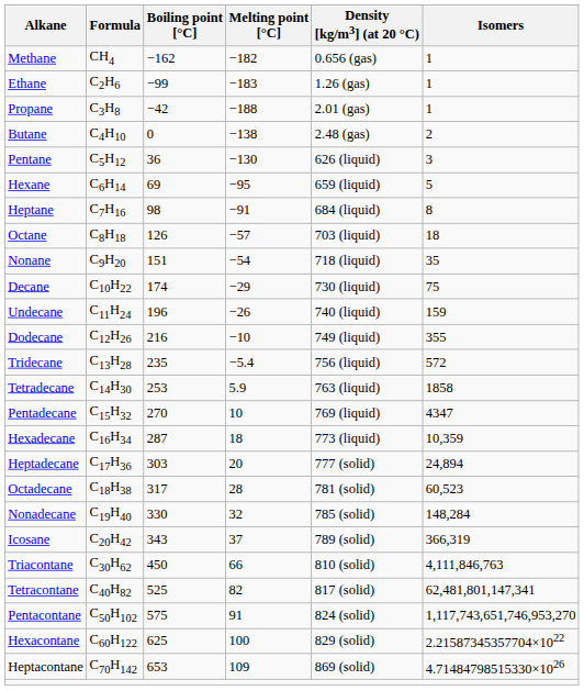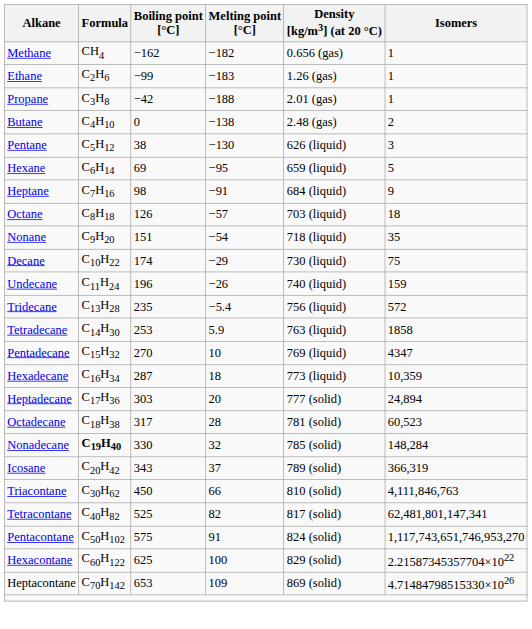 <table class="wikitable">
 <tr>
 <th>Alkane</th>
 <th>Formula</th>
 <th>Boiling point<br>[°C]</th>
 <th>Melting point<br>[°C]</th>
 <th>Density<br>[kg/m<sup>3</sup>] (at 20 °C)</th>
 <th>Isomers</th>
 </tr>
 <tr>
 <td><a href='#'>Methane</a></td>
 <td>CH<sub>4</sub></td>
 <td>−162</td>
 <td>−182</td>
 <td>0.656 (gas)</td>
 <td>1</td>
 </tr>
 <tr>
 <td><a href='#'>Ethane</a></td>
 <td>C<sub>2</sub>H<sub>6</sub></td>
 <td>−99</td>
 <td>−183</td>
 <td>1.26 (gas)</td>
 <td>1</td>
 </tr>
 <tr>
 <td><a href='#'>Propane</a></td>
 <td>C<sub>3</sub>H<sub>8</sub></td>
 <td>−42</td>
 <td>−188</td>
 <td>2.01 (gas)</td>
 <td>1</td>
 </tr>
 <tr>
 <td><a href='#'>Butane</a></td>
 <td>C<sub>4</sub>H<sub>10</sub></td>
 <td>0</td>
 <td>−138</td>
 <td>2.48 (gas)</td>
 <td>2</td>
 </tr>
 <tr>
 <td><a href='#'>Pentane</a></td>
 <td>C<sub>5</sub>H<sub>12</sub></td>
-<td>36</td>
+<td>38</td>
 <td>−130</td>
 <td>626 (liquid)</td>
 <td>3</td>
 </tr>
 <tr>
 <td><a href='#'>Hexane</a></td>
 <td>C<sub>6</sub>H<sub>14</sub></td>
 <td>69</td>
 <td>−95</td>
 <td>659 (liquid)</td>
 <td>5</td>
 </tr>
 <tr>
 <td><a href='#'>Heptane</a></td>
 <td>C<sub>7</sub>H<sub>16</sub></td>
 <td>98</td>
 <td>−91</td>
 <td>684 (liquid)</td>
-<td>8</td>
+<td>9</td>
 </tr>
 <tr>
 <td><a href='#'>Octane</a></td>
 <td>C<sub>8</sub>H<sub>18</sub></td>
 <td>126</td>
 <td>−57</td>
 <td>703 (liquid)</td>
 <td>18</td>
 </tr>
 <tr>
 <td><a href='#'>Nonane</a></td>
 <td>C<sub>9</sub>H<sub>20</sub></td>
 <td>151</td>
 <td>−54</td>
 <td>718 (liquid)</td>
 <td>35</td>
 </tr>
 <tr>
 <td><a href='#'>Decane</a></td>
 <td>C<sub>10</sub>H<sub>22</sub></td>
 <td>174</td>
 <td>−29</td>
 <td>730 (liquid)</td>
 <td>75</td>
 </tr>
 <tr>
 <td><a href='#'>Undecane</a></td>
 <td>C<sub>11</sub>H<sub>24</sub></td>
 <td>196</td>
 <td>−26</td>
 <td>740 (liquid)</td>
 <td>159</td>
-</tr>
-<tr>
-<td><a href='#'>Dodecane</a></td>
-<td>C<sub>12</sub>H<sub>26</sub></td>
-<td>216</td>
-<td>−10</td>
-<td>749 (liquid)</td>
-<td>355</td>
 </tr>
 <tr>
 <td><a href='#'>Tridecane</a></td>
 <td>C<sub>13</sub>H<sub>28</sub></td>
 <td>235</td>
 <td>−5.4</td>
 <td>756 (liquid)</td>
 <td>572</td>
 </tr>
 <tr>
 <td><a href='#'>Tetradecane</a></td>
 <td>C<sub>14</sub>H<sub>30</sub></td>
 <td>253</td>
 <td>5.9</td>
 <td>763 (liquid)</td>
 <td>1858</td>
 </tr>
 <tr>
 <td><a href='#'>Pentadecane</a></td>
 <td>C<sub>15</sub>H<sub>32</sub></td>
 <td>270</td>
 <td>10</td>
 <td>769 (liquid)</td>
 <td>4347</td>
 </tr>
 <tr>
 <td><a href='#'>Hexadecane</a></td>
 <td>C<sub>16</sub>H<sub>34</sub></td>
 <td>287</td>
 <td>18</td>
 <td>773 (liquid)</td>
 <td>10,359</td>
 </tr>
 <tr>
 <td><a href='#'>Heptadecane</a></td>
 <td>C<sub>17</sub>H<sub>36</sub></td>
 <td>303</td>
 <td>20</td>
 <td>777 (solid)</td>
 <td>24,894</td>
 </tr>
 <tr>
 <td><a href='#'>Octadecane</a></td>
 <td>C<sub>18</sub>H<sub>38</sub></td>
 <td>317</td>
 <td>28</td>
 <td>781 (solid)</td>
 <td>60,523</td>
 </tr>
 <tr>
 <td><a href='#'>Nonadecane</a></td>
-<td>C<sub>19</sub>H<sub>40</sub></td>
+<td><strong>C<sub>19</sub>H<sub>40</sub></strong></td>
 <td>330</td>
 <td>32</td>
 <td>785 (solid)</td>
 <td>148,284</td>
 </tr>
 <tr>
 <td><a href='#'>Icosane</a></td>
 <td>C<sub>20</sub>H<sub>42</sub></td>
 <td>343</td>
 <td>37</td>
 <td>789 (solid)</td>
 <td>366,319</td>
 </tr>
 <tr>
 <td><a href='#'>Triacontane</a></td>
 <td>C<sub>30</sub>H<sub>62</sub></td>
 <td>450</td>
 <td>66</td>
 <td>810 (solid)</td>
 <td>4,111,846,763</td>
 </tr>
 <tr>
 <td><a href='#'>Tetracontane</a></td>
 <td>C<sub>40</sub>H<sub>82</sub></td>
 <td>525</td>
 <td>82</td>
 <td>817 (solid)</td>
 <td>62,481,801,147,341</td>
 </tr>
 <tr>
 <td><a href='#'>Pentacontane</a></td>
 <td>C<sub>50</sub>H<sub>102</sub></td>
 <td>575</td>
 <td>91</td>
 <td>824 (solid)</td>
 <td>1,117,743,651,746,953,270</td>
 </tr>
 <tr>
 <td><a href='#'>Hexacontane</a></td>
 <td>C<sub>60</sub>H<sub>122</sub></td>
 <td>625</td>
 <td>100</td>
 <td>829 (solid)</td>
 <td>2.21587345357704×10<sup>22</sup></td>
 </tr>
 <tr>
 <td>Heptacontane</td>
 <td>C<sub>70</sub>H<sub>142</sub></td>
 <td>653</td>
 <td>109</td>
 <td>869 (solid)</td>
 <td>4.71484798515330×10<sup>26</sup></td>
 </tr>
 <tr>
 <td colspan=6></td>
 </tr>
 </table>
